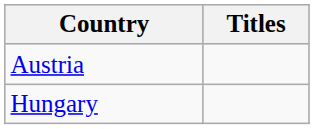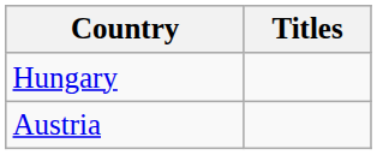 <table class="wikitable">
 <tr>
 <th width=120px>Country</th>
 <th width=60px>Titles</th>
 </tr>
 <tr>
+<td> <a href='#'>Hungary</a></td>
+<td></td>
+</tr>
+<tr>
 <td> <a href='#'>Austria</a></td>
 <td></td>
 </tr>
-<tr>
-<td> <a href='#'>Hungary</a></td>
-<td></td>
-</tr>
 </table>
